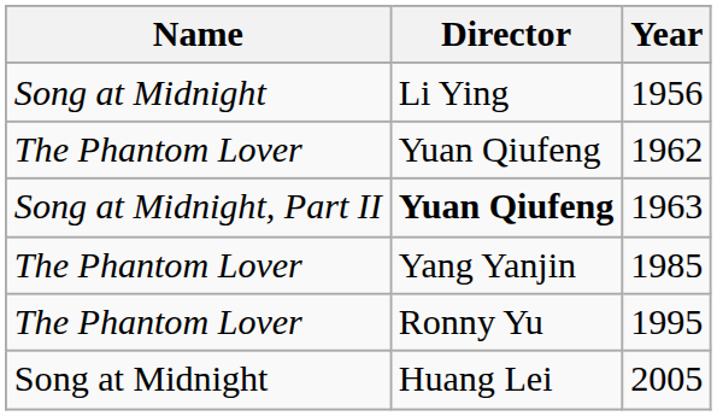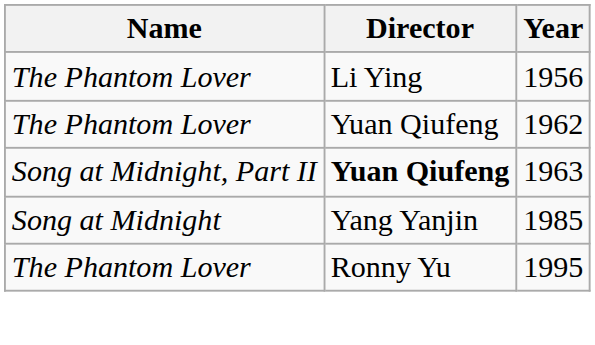 <table class="wikitable">
 <tr>
 <th>Name</th>
 <th>Director</th>
 <th>Year</th>
 </tr>
 <tr>
-<td><em>Song at Midnight</em></td>
+<td><em>The Phantom Lover</em></td>
 <td>Li Ying</td>
 <td>1956</td>
 </tr>
 <tr>
 <td><em>The Phantom Lover</em></td>
 <td>Yuan Qiufeng</td>
 <td>1962</td>
 </tr>
 <tr>
 <td><em>Song at Midnight, Part II</em></td>
 <td><strong>Yuan Qiufeng</strong></td>
 <td>1963</td>
 </tr>
 <tr>
-<td><em>The Phantom Lover</em></td>
+<td><em>Song at Midnight</em></td>
 <td>Yang Yanjin</td>
 <td>1985</td>
 </tr>
 <tr>
 <td><em>The Phantom Lover</em></td>
 <td>Ronny Yu</td>
 <td>1995</td>
 </tr>
-<tr>
-<td>Song at Midnight</td>
-<td>Huang Lei</td>
-<td>2005</td>
-</tr>
 </table>
